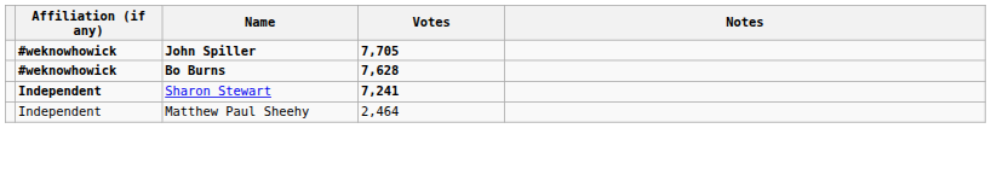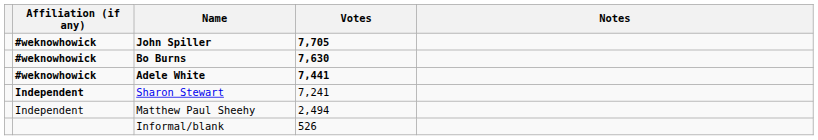 <table class="wikitable" style="width:51%;">
 <tr>
 <th style="width:1%;"></th>
 <th style="width:15%;">Affiliation (if any)</th>
 <th style="width:20%;">Name</th>
 <th style="width:15%;">Votes</th>
 <th>Notes</th>
 </tr>
 <tr>
 <td bgcolor=></td>
 <td><strong>#weknowhowick</strong></td>
 <td><strong>John Spiller</strong></td>
 <td><strong>7,705</strong></td>
 <td></td>
 </tr>
 <tr>
 <td bgcolor=></td>
 <td><strong>#weknowhowick</strong></td>
 <td><strong>Bo Burns</strong></td>
-<td><strong>7,628</strong></td>
+<td><strong>7,630</strong></td>
+<td></td>
+</tr>
+<tr>
+<td bgcolor=></td>
+<td><strong>#weknowhowick</strong></td>
+<td><strong>Adele White</strong></td>
+<td><strong>7,441</strong></td>
 <td></td>
 </tr>
 <tr>
 <td bgcolor=></td>
 <td><strong>Independent</strong></td>
 <td><a href='#'>Sharon Stewart</a></td>
-<td><strong>7,241</strong></td>
+<td>7,241</td>
 <td></td>
 </tr>
 <tr>
 <td bgcolor=></td>
 <td>Independent</td>
 <td>Matthew Paul Sheehy</td>
-<td>2,464</td>
+<td>2,494</td>
+<td></td>
+</tr>
+<tr>
+<td></td>
+<td></td>
+<td>Informal/blank</td>
+<td>526</td>
 <td></td>
 </tr>
 </table>
